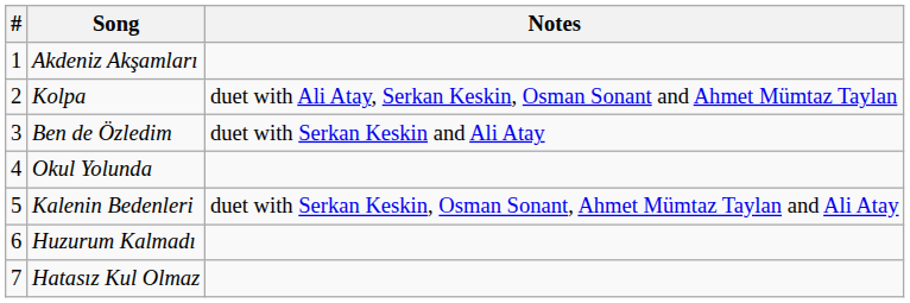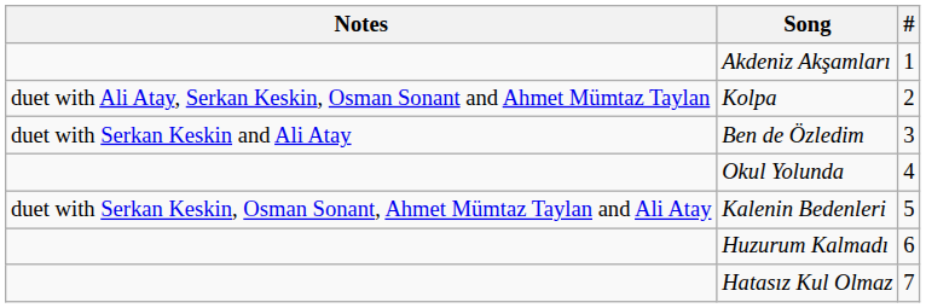 <table class="wikitable" style="font-size: 90%;">
 <tr>
+<th>Notes</th>
+<th>Song</th>
 <th>#</th>
-<th>Song</th>
-<th>Notes</th>
 </tr>
 <tr>
+<td></td>
+<td><em>Akdeniz Akşamları</em></td>
 <td>1</td>
-<td><em>Akdeniz Akşamları</em></td>
-<td></td>
 </tr>
 <tr>
+<td>duet with <a href='#'>Ali Atay</a>, <a href='#'>Serkan Keskin</a>, <a href='#'>Osman Sonant</a> and <a href='#'>Ahmet Mümtaz Taylan</a></td>
+<td><em>Kolpa</em></td>
 <td>2</td>
-<td><em>Kolpa</em></td>
-<td>duet with <a href='#'>Ali Atay</a>, <a href='#'>Serkan Keskin</a>, <a href='#'>Osman Sonant</a> and <a href='#'>Ahmet Mümtaz Taylan</a></td>
 </tr>
 <tr>
+<td>duet with <a href='#'>Serkan Keskin</a> and <a href='#'>Ali Atay</a></td>
+<td><em>Ben de Özledim </em></td>
 <td>3</td>
-<td><em>Ben de Özledim </em></td>
-<td>duet with <a href='#'>Serkan Keskin</a> and <a href='#'>Ali Atay</a></td>
 </tr>
 <tr>
+<td></td>
+<td><em>Okul Yolunda</em></td>
 <td>4</td>
-<td><em>Okul Yolunda</em></td>
-<td></td>
 </tr>
 <tr>
+<td>duet with <a href='#'>Serkan Keskin</a>, <a href='#'>Osman Sonant</a>, <a href='#'>Ahmet Mümtaz Taylan</a> and <a href='#'>Ali Atay</a></td>
+<td><em>Kalenin Bedenleri </em></td>
 <td>5</td>
-<td><em>Kalenin Bedenleri </em></td>
-<td>duet with <a href='#'>Serkan Keskin</a>, <a href='#'>Osman Sonant</a>, <a href='#'>Ahmet Mümtaz Taylan</a> and <a href='#'>Ali Atay</a></td>
 </tr>
 <tr>
+<td></td>
+<td><em>Huzurum Kalmadı</em></td>
 <td>6</td>
-<td><em>Huzurum Kalmadı</em></td>
-<td></td>
 </tr>
 <tr>
+<td></td>
+<td><em>Hatasız Kul Olmaz</em></td>
 <td>7</td>
-<td><em>Hatasız Kul Olmaz</em></td>
-<td></td>
 </tr>
 </table>
